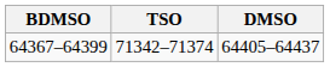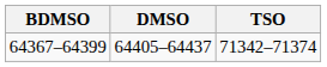 <table class="wikitable">
 <tr>
 <th>BDMSO</th>
+<th>DMSO</th>
 <th>TSO</th>
-<th>DMSO</th>
 </tr>
 <tr>
 <td align=center>64367–64399</td>
+<td align=center>64405–64437</td>
 <td align=center>71342–71374</td>
-<td align=center>64405–64437</td>
 </tr>
 </table>
